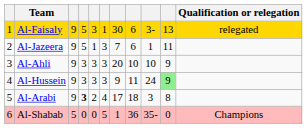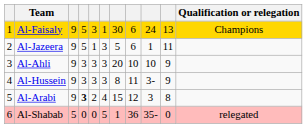 <table class="wikitable" style="text-align:center;">
 <tr>
 <th></th>
 <th>Team</th>
 <th></th>
 <th></th>
 <th></th>
 <th></th>
 <th></th>
 <th></th>
 <th></th>
 <th></th>
 <th>Qualification or relegation</th>
 </tr>
 <tr bgcolor=gold>
 <td>1</td>
 <td style="text-align:left;"><a href='#'>Al-Faisaly</a></td>
 <td>9</td>
 <td>5</td>
 <td>3</td>
 <td>1</td>
 <td>30</td>
 <td>6</td>
-<td>3-</td>
+<td>24</td>
 <td>13</td>
-<td>relegated</td>
+<td>Champions</td>
 </tr>
 <tr>
 <td>2</td>
 <td style="text-align:left;"><a href='#'>Al-Jazeera</a></td>
 <td>9</td>
 <td>5</td>
 <td>1</td>
 <td>3</td>
-<td>7</td>
+<td>5</td>
 <td>6</td>
 <td>1</td>
 <td>11</td>
 <td></td>
 </tr>
 <tr>
 <td>3</td>
 <td style="text-align:left;"><a href='#'>Al-Ahli</a></td>
 <td>9</td>
 <td>3</td>
 <td>3</td>
 <td>3</td>
 <td>20</td>
 <td>10</td>
 <td>10</td>
 <td>9</td>
 <td></td>
 </tr>
 <tr>
 <td>4</td>
 <td style="text-align:left;"><a href='#'>Al-Hussein</a></td>
 <td>9</td>
 <td>3</td>
 <td>3</td>
 <td>3</td>
+<td>8</td>
+<td>11</td>
+<td>3-</td>
 <td>9</td>
-<td>11</td>
-<td>24</td>
-<td style="background: lightgreen;">9</td>
 <td></td>
 </tr>
 <tr bgcolor=>
 <td>5</td>
 <td style="text-align:left;"><a href='#'>Al-Arabi</a></td>
 <td>9</td>
 <td><strong>3</strong></td>
 <td>2</td>
 <td>4</td>
-<td>17</td>
-<td>18</td>
+<td>15</td>
+<td>12</td>
 <td>3</td>
 <td>8</td>
 <td></td>
 </tr>
 <tr bgcolor="FFBBBB">
 <td>6</td>
 <td style="text-align:left;">Al-Shabab</td>
 <td>5</td>
 <td>0</td>
 <td>0</td>
 <td>5</td>
 <td>1</td>
 <td>36</td>
 <td>35-</td>
 <td>0</td>
-<td>Champions</td>
+<td>relegated</td>
 </tr>
 </table>
